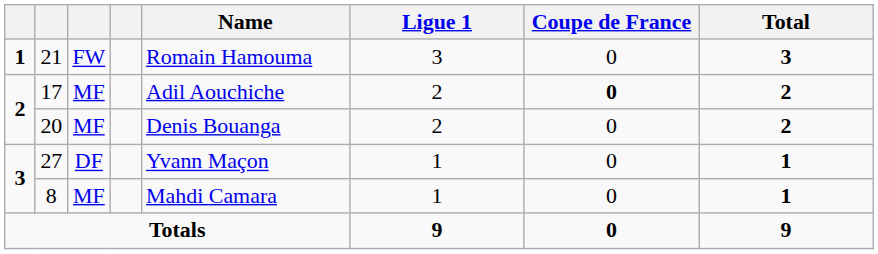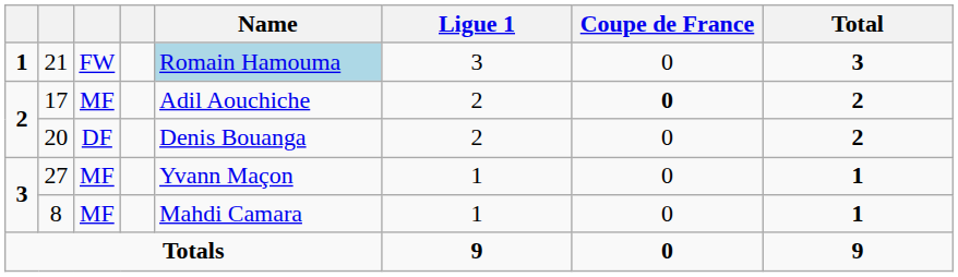 <table class="wikitable" style="text-align:center">
 <tr>
 <th width=15></th>
 <th width=15></th>
 <th width=15></th>
 <th width=15></th>
 <th width=145>Name</th>
 <th width=120><a href='#'>Ligue 1</a></th>
 <th width=120><a href='#'>Coupe de France</a></th>
 <th width=120>Total</th>
 </tr>
 <tr>
 <td><strong>1</strong></td>
 <td>21</td>
 <td><a href='#'>FW</a></td>
 <td></td>
-<td align=left><a href='#'>Romain Hamouma</a></td>
+<td align=left style="background: lightblue;"><a href='#'>Romain Hamouma</a></td>
 <td>3</td>
 <td>0</td>
 <td><strong>3</strong></td>
 </tr>
 <tr>
 <td rowspan=2><strong>2</strong></td>
 <td>17</td>
 <td><a href='#'>MF</a></td>
 <td></td>
 <td align=left><a href='#'>Adil Aouchiche</a></td>
 <td>2</td>
 <td><strong>0</strong></td>
 <td><strong>2</strong></td>
 </tr>
 <tr>
 <td>20</td>
-<td><a href='#'>MF</a></td>
+<td><a href='#'>DF</a></td>
 <td></td>
 <td align=left><a href='#'>Denis Bouanga</a></td>
 <td>2</td>
 <td>0</td>
 <td><strong>2</strong></td>
 </tr>
 <tr>
 <td rowspan=2><strong>3</strong></td>
 <td>27</td>
-<td><a href='#'>DF</a></td>
+<td><a href='#'>MF</a></td>
 <td></td>
 <td align=left><a href='#'>Yvann Maçon</a></td>
 <td>1</td>
 <td>0</td>
 <td><strong>1</strong></td>
 </tr>
 <tr>
 <td>8</td>
 <td><a href='#'>MF</a></td>
 <td></td>
 <td align=left><a href='#'>Mahdi Camara</a></td>
 <td>1</td>
 <td>0</td>
 <td><strong>1</strong></td>
 </tr>
 <tr>
 <td colspan=5><strong>Totals</strong></td>
 <td><strong>9</strong></td>
 <td><strong>0</strong></td>
 <td><strong>9</strong></td>
 </tr>
 </table>
